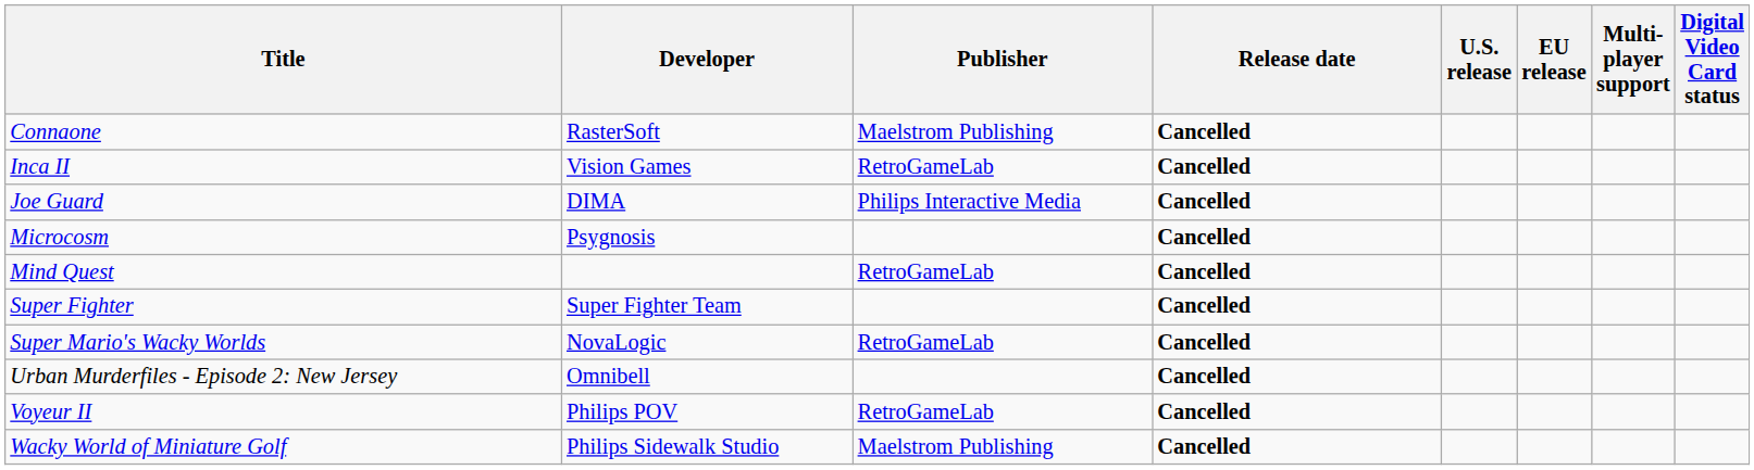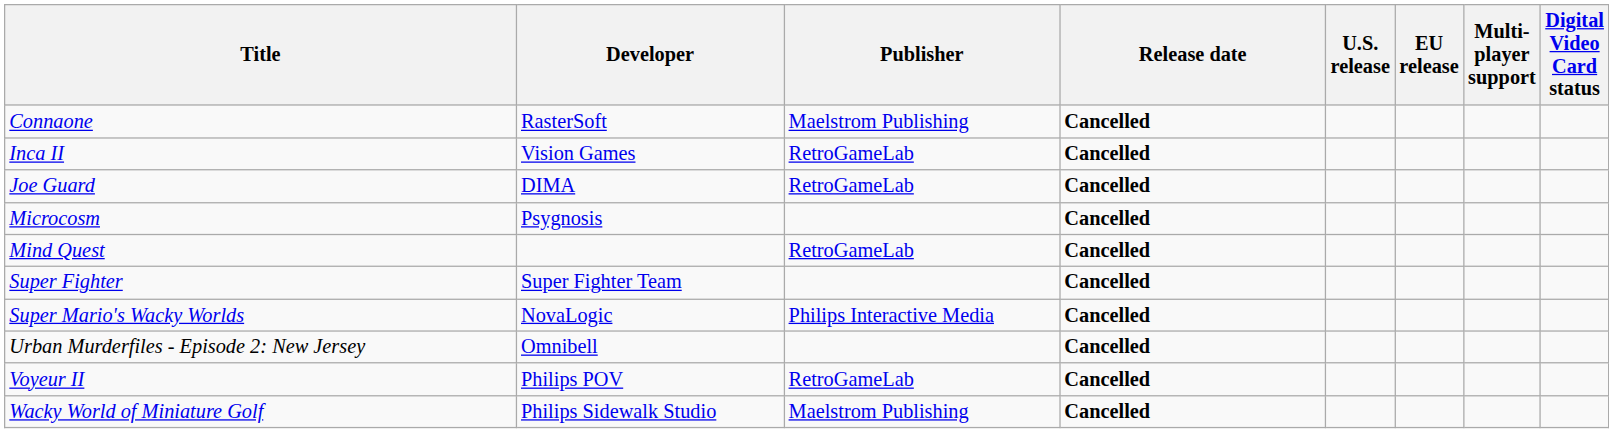 <table class="wikitable sortable" style="width: 100%;" id="unreleasedlist">
 <tr>
 <th width=40%>Title</th>
 <th width=20%>Developer</th>
 <th width=20%>Publisher</th>
 <th width=20%>Release date</th>
 <th width=20%>U.S. release</th>
 <th width=20%>EU release</th>
 <th width=20%>Multi-player support</th>
 <th width=20%><a href='#'>Digital Video Card</a> status</th>
 </tr>
 <tr |>
 <td><em><a href='#'>Connaone</a></em></td>
 <td><a href='#'>RasterSoft</a></td>
 <td><a href='#'>Maelstrom Publishing</a></td>
 <td><strong>Cancelled</strong></td>
 <td></td>
 <td></td>
 <td></td>
 <td></td>
 </tr>
 <tr>
 <td><em><a href='#'>Inca II</a></em></td>
 <td><a href='#'>Vision Games</a></td>
 <td><a href='#'>RetroGameLab</a></td>
 <td><strong>Cancelled</strong></td>
 <td></td>
 <td></td>
 <td></td>
 <td></td>
 </tr>
 <tr>
 <td><em><a href='#'>Joe Guard</a></em></td>
 <td><a href='#'>DIMA</a></td>
-<td><a href='#'>Philips Interactive Media</a></td>
+<td><a href='#'>RetroGameLab</a></td>
 <td><strong>Cancelled</strong></td>
 <td></td>
 <td></td>
 <td></td>
 <td></td>
 </tr>
 <tr>
 <td><em><a href='#'>Microcosm</a></em></td>
 <td><a href='#'>Psygnosis</a></td>
 <td></td>
 <td><strong>Cancelled</strong></td>
 <td></td>
 <td></td>
 <td></td>
 <td></td>
 </tr>
 <tr>
 <td><em><a href='#'>Mind Quest</a></em></td>
 <td></td>
 <td><a href='#'>RetroGameLab</a></td>
 <td><strong>Cancelled</strong></td>
 <td></td>
 <td></td>
 <td></td>
 <td></td>
 </tr>
 <tr>
 <td><em><a href='#'>Super Fighter</a></em></td>
 <td><a href='#'>Super Fighter Team</a></td>
 <td></td>
 <td><strong>Cancelled</strong></td>
 <td></td>
 <td></td>
 <td></td>
 <td></td>
 </tr>
 <tr>
 <td><em><a href='#'>Super Mario's Wacky Worlds</a></em></td>
 <td><a href='#'>NovaLogic</a></td>
-<td><a href='#'>RetroGameLab</a></td>
+<td><a href='#'>Philips Interactive Media</a></td>
 <td><strong>Cancelled</strong></td>
 <td></td>
 <td></td>
 <td></td>
 <td></td>
 </tr>
 <tr>
 <td><em>Urban Murderfiles - Episode 2: New Jersey</em> </td>
 <td><a href='#'>Omnibell</a></td>
 <td></td>
 <td><strong>Cancelled</strong></td>
 <td></td>
 <td></td>
 <td></td>
 <td></td>
 </tr>
 <tr>
 <td><em><a href='#'>Voyeur II</a></em></td>
 <td><a href='#'>Philips POV</a></td>
 <td><a href='#'>RetroGameLab</a></td>
 <td><strong>Cancelled</strong></td>
 <td></td>
 <td></td>
 <td></td>
 <td></td>
 </tr>
 <tr>
 <td><em><a href='#'>Wacky World of Miniature Golf</a></em></td>
 <td><a href='#'>Philips Sidewalk Studio</a></td>
 <td><a href='#'>Maelstrom Publishing</a></td>
 <td><strong>Cancelled</strong></td>
 <td></td>
 <td></td>
 <td></td>
 <td></td>
 </tr>
 </table>
